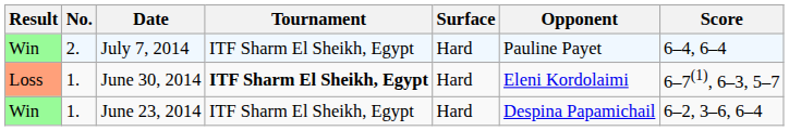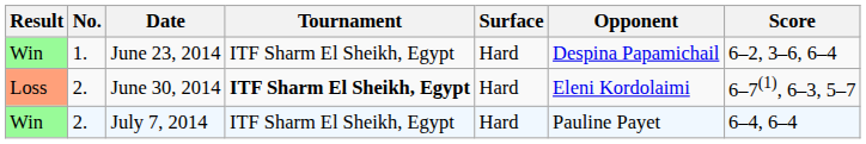 <table class="sortable wikitable" style=font-size:97%>
 <tr>
 <th>Result</th>
 <th class="unsortable">No.</th>
 <th>Date</th>
 <th>Tournament</th>
 <th>Surface</th>
 <th>Opponent</th>
 <th class="unsortable">Score</th>
 </tr>
+<tr>
+<td style="background:#98fb98;">Win</td>
+<td>1.</td>
+<td>June 23, 2014</td>
+<td>ITF Sharm El Sheikh, Egypt</td>
+<td>Hard</td>
+<td> <a href='#'>Despina Papamichail</a></td>
+<td>6–2, 3–6, 6–4</td>
+</tr>
+<tr>
+<td style="background:#ffa07a;">Loss</td>
+<td>2.</td>
+<td>June 30, 2014</td>
+<td><strong>ITF Sharm El Sheikh, Egypt</strong></td>
+<td>Hard</td>
+<td> <a href='#'>Eleni Kordolaimi</a></td>
+<td>6–7<sup>(1)</sup>, 6–3, 5–7</td>
+</tr>
 <tr style="background:#f0f8ff;">
 <td style="background:#98fb98;">Win</td>
 <td>2.</td>
 <td>July 7, 2014</td>
 <td>ITF Sharm El Sheikh, Egypt</td>
 <td>Hard</td>
 <td> Pauline Payet</td>
 <td>6–4, 6–4</td>
 </tr>
-<tr>
-<td style="background:#ffa07a;">Loss</td>
-<td>1.</td>
-<td>June 30, 2014</td>
-<td><strong>ITF Sharm El Sheikh, Egypt</strong></td>
-<td>Hard</td>
-<td> <a href='#'>Eleni Kordolaimi</a></td>
-<td>6–7<sup>(1)</sup>, 6–3, 5–7</td>
-</tr>
-<tr>
-<td style="background:#98fb98;">Win</td>
-<td>1.</td>
-<td>June 23, 2014</td>
-<td>ITF Sharm El Sheikh, Egypt</td>
-<td>Hard</td>
-<td> <a href='#'>Despina Papamichail</a></td>
-<td>6–2, 3–6, 6–4</td>
-</tr>
 </table>
